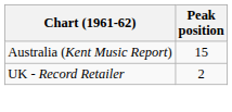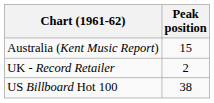 <table class="wikitable sortable">
 <tr>
 <th>Chart (1961-62)</th>
 <th>Peak<br>position</th>
 </tr>
 <tr>
 <td>Australia (<em>Kent Music Report</em>)</td>
 <td align="center">15</td>
 </tr>
 <tr>
 <td>UK - <em>Record Retailer</em></td>
 <td style="text-align:center;">2</td>
 </tr>
+<tr>
+<td>US <em>Billboard</em> Hot 100</td>
+<td style="text-align:center;">38</td>
+</tr>
 </table>
